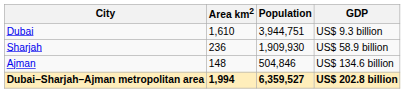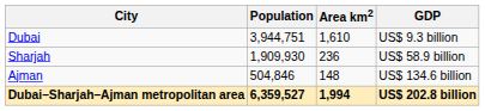 <table class="wikitable">
 <tr>
 <th>City</th>
+<th>Population</th>
 <th>Area km<sup>2</sup></th>
-<th>Population</th>
 <th>GDP</th>
 </tr>
 <tr>
 <td><a href='#'>Dubai</a></td>
+<td>3,944,751</td>
 <td>1,610</td>
-<td>3,944,751</td>
 <td>US$ 9.3 billion</td>
 </tr>
 <tr>
 <td><a href='#'>Sharjah</a></td>
+<td>1,909,930</td>
 <td>236</td>
-<td>1,909,930</td>
 <td>US$ 58.9 billion</td>
 </tr>
 <tr>
 <td><a href='#'>Ajman</a></td>
+<td>504,846</td>
 <td>148</td>
-<td>504,846</td>
 <td>US$ 134.6 billion</td>
 </tr>
 <tr style="background:#feb;">
 <td><strong>Dubai–Sharjah–Ajman metropolitan area</strong></td>
+<td><strong>6,359,527</strong></td>
 <td><strong>1,994</strong></td>
-<td><strong>6,359,527</strong></td>
 <td><strong>US$ 202.8 billion</strong></td>
 </tr>
 </table>
